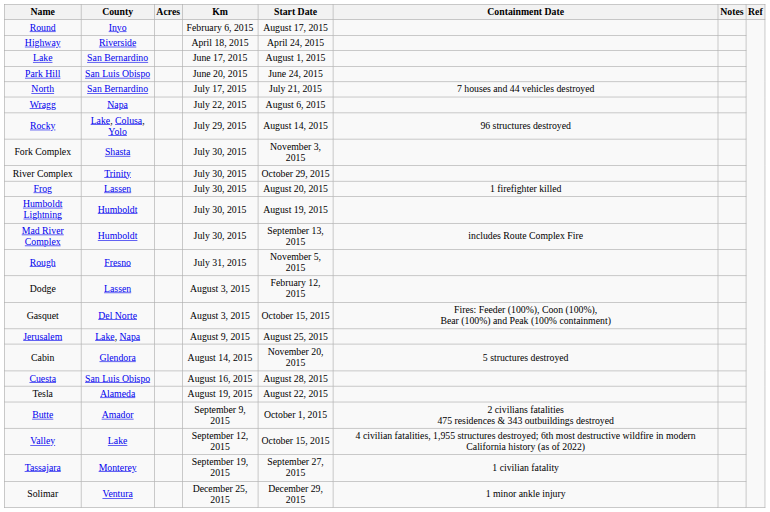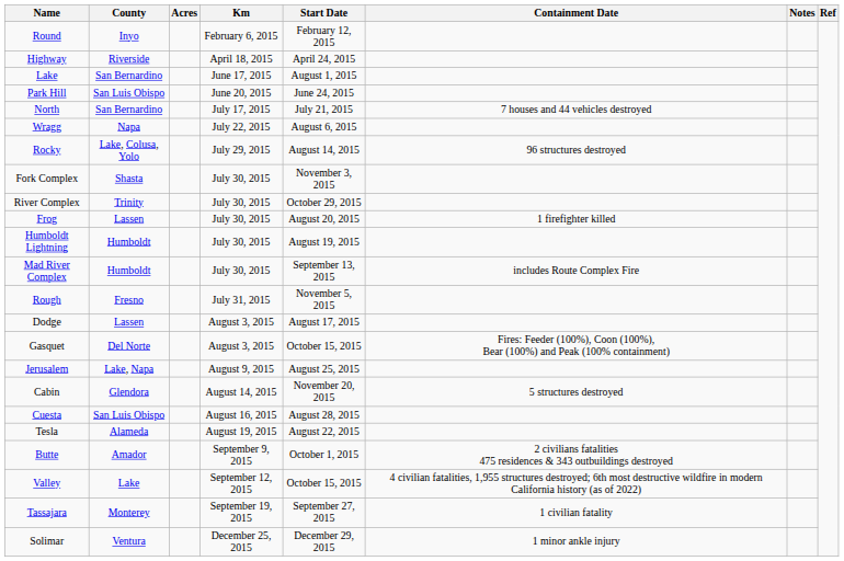 <table class="wikitable sortable" style="text-align:center;">
 <tr>
 <th>Name</th>
 <th>County </th>
 <th>Acres</th>
 <th>Km</th>
 <th>Start Date</th>
 <th>Containment Date</th>
 <th>Notes</th>
 <th>Ref</th>
 </tr>
 <tr>
 <td><a href='#'>Round</a></td>
 <td><a href='#'>Inyo</a></td>
 <td></td>
 <td>February 6, 2015</td>
-<td>August 17, 2015</td>
+<td>February 12, 2015</td>
 <td></td>
 <td></td>
 </tr>
 <tr>
 <td><a href='#'>Highway</a></td>
 <td><a href='#'>Riverside</a></td>
 <td></td>
 <td>April 18, 2015</td>
 <td>April 24, 2015</td>
 <td></td>
 <td></td>
 </tr>
 <tr>
 <td><a href='#'>Lake</a></td>
 <td><a href='#'>San Bernardino</a></td>
 <td></td>
 <td>June 17, 2015</td>
 <td>August 1, 2015</td>
 <td></td>
 <td></td>
 </tr>
 <tr>
 <td><a href='#'>Park Hill</a></td>
 <td><a href='#'>San Luis Obispo</a></td>
 <td></td>
 <td>June 20, 2015</td>
 <td>June 24, 2015</td>
 <td></td>
 <td></td>
 </tr>
 <tr>
 <td><a href='#'>North</a></td>
 <td><a href='#'>San Bernardino</a></td>
 <td></td>
 <td>July 17, 2015</td>
 <td>July 21, 2015</td>
 <td>7 houses and 44 vehicles destroyed</td>
 <td></td>
 </tr>
 <tr>
 <td><a href='#'>Wragg</a></td>
 <td><a href='#'>Napa</a></td>
 <td></td>
 <td>July 22, 2015</td>
 <td>August 6, 2015</td>
 <td></td>
 <td></td>
 </tr>
 <tr>
 <td><a href='#'>Rocky</a></td>
 <td><a href='#'>Lake</a>, <a href='#'>Colusa</a>, <a href='#'>Yolo</a></td>
 <td></td>
 <td>July 29, 2015</td>
 <td>August 14, 2015</td>
 <td>96 structures destroyed</td>
 <td></td>
 </tr>
 <tr>
 <td>Fork Complex</td>
 <td><a href='#'>Shasta</a></td>
 <td></td>
 <td>July 30, 2015</td>
 <td>November 3, 2015</td>
 <td></td>
 <td></td>
 </tr>
 <tr>
 <td>River Complex</td>
 <td><a href='#'>Trinity</a></td>
 <td></td>
 <td>July 30, 2015</td>
 <td>October 29, 2015</td>
 <td></td>
 <td></td>
 </tr>
 <tr>
 <td><a href='#'>Frog</a></td>
 <td><a href='#'>Lassen</a></td>
 <td></td>
 <td>July 30, 2015</td>
 <td>August 20, 2015</td>
 <td>1 firefighter killed</td>
 <td></td>
 </tr>
 <tr>
 <td><a href='#'>Humboldt Lightning</a></td>
 <td><a href='#'>Humboldt</a></td>
 <td></td>
 <td>July 30, 2015</td>
 <td>August 19, 2015</td>
 <td></td>
 <td></td>
 </tr>
 <tr>
 <td><a href='#'>Mad River Complex</a></td>
 <td><a href='#'>Humboldt</a></td>
 <td></td>
 <td>July 30, 2015</td>
 <td>September 13, 2015</td>
 <td>includes Route Complex Fire </td>
 <td></td>
 </tr>
 <tr>
 <td><a href='#'>Rough</a></td>
 <td><a href='#'>Fresno</a></td>
 <td></td>
 <td>July 31, 2015</td>
 <td>November 5, 2015</td>
 <td></td>
 <td></td>
 </tr>
 <tr>
 <td>Dodge</td>
 <td><a href='#'>Lassen</a></td>
 <td></td>
 <td>August 3, 2015</td>
-<td>February 12, 2015</td>
+<td>August 17, 2015</td>
 <td></td>
 <td></td>
 </tr>
 <tr>
 <td>Gasquet</td>
 <td><a href='#'>Del Norte</a></td>
 <td></td>
 <td>August 3, 2015</td>
 <td>October 15, 2015</td>
 <td>Fires: Feeder (100%), Coon (100%),<br> Bear (100%) and Peak (100% containment)</td>
 <td></td>
 </tr>
 <tr>
 <td><a href='#'>Jerusalem</a></td>
 <td><a href='#'>Lake</a>, <a href='#'>Napa</a></td>
 <td></td>
 <td>August 9, 2015</td>
 <td>August 25, 2015</td>
 <td></td>
 <td></td>
 </tr>
 <tr>
 <td>Cabin</td>
 <td><a href='#'>Glendora</a></td>
 <td></td>
 <td>August 14, 2015</td>
 <td>November 20, 2015</td>
 <td>5 structures destroyed</td>
 <td></td>
 </tr>
 <tr>
 <td><a href='#'>Cuesta</a></td>
 <td><a href='#'>San Luis Obispo</a></td>
 <td></td>
 <td>August 16, 2015</td>
 <td>August 28, 2015</td>
 <td></td>
 <td></td>
 </tr>
 <tr>
 <td>Tesla</td>
 <td><a href='#'>Alameda</a></td>
 <td></td>
 <td>August 19, 2015</td>
 <td>August 22, 2015</td>
 <td></td>
 <td></td>
 </tr>
 <tr>
 <td><a href='#'>Butte</a></td>
 <td><a href='#'>Amador</a></td>
 <td></td>
 <td>September 9, 2015</td>
 <td>October 1, 2015</td>
 <td>2 civilians fatalities<br>475 residences & 343 outbuildings destroyed</td>
 <td></td>
 </tr>
 <tr>
 <td><a href='#'>Valley</a></td>
 <td><a href='#'>Lake</a></td>
 <td></td>
 <td>September 12, 2015</td>
 <td>October 15, 2015</td>
 <td>4 civilian fatalities, 1,955 structures destroyed; 6th most destructive wildfire in modern California history (as of 2022)</td>
 <td></td>
 </tr>
 <tr>
 <td><a href='#'>Tassajara</a></td>
 <td><a href='#'>Monterey</a></td>
 <td></td>
 <td>September 19, 2015</td>
 <td>September 27, 2015</td>
 <td>1 civilian fatality</td>
 <td></td>
 </tr>
 <tr>
 <td>Solimar</td>
 <td><a href='#'>Ventura</a></td>
 <td></td>
 <td>December 25, 2015</td>
 <td>December 29, 2015</td>
 <td>1 minor ankle injury</td>
 <td></td>
 </tr>
 </table>
